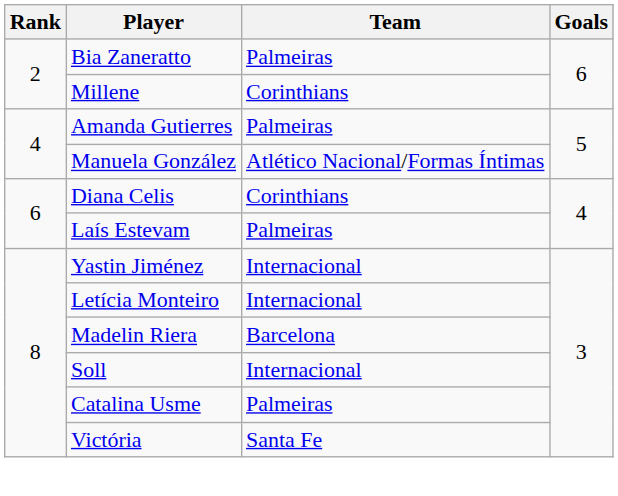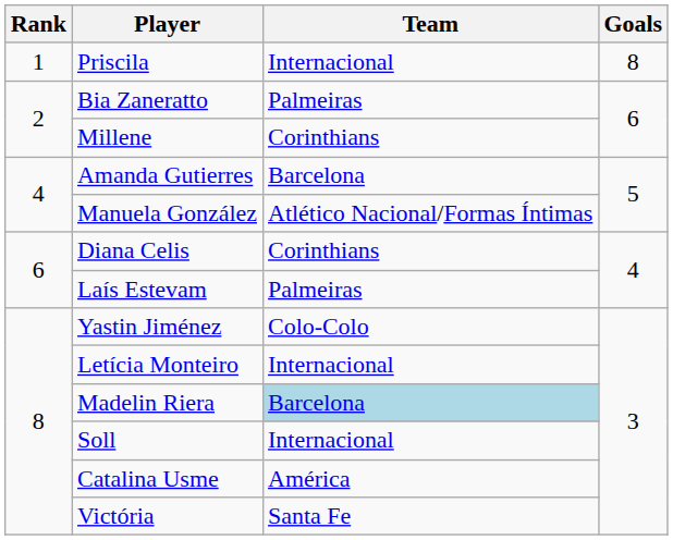 <table class="wikitable">
 <tr>
 <th>Rank</th>
 <th>Player</th>
 <th>Team</th>
 <th>Goals</th>
+</tr>
+<tr>
+<td align=center>1</td>
+<td> <a href='#'>Priscila</a></td>
+<td> <a href='#'>Internacional</a></td>
+<td align=center>8</td>
 </tr>
 <tr>
 <td align=center rowspan=2>2</td>
 <td> <a href='#'>Bia Zaneratto</a></td>
 <td> <a href='#'>Palmeiras</a></td>
 <td align=center rowspan=2>6</td>
 </tr>
 <tr>
 <td> <a href='#'>Millene</a></td>
 <td> <a href='#'>Corinthians</a></td>
 </tr>
 <tr>
 <td align=center rowspan=2>4</td>
 <td> <a href='#'>Amanda Gutierres</a></td>
-<td> <a href='#'>Palmeiras</a></td>
+<td> <a href='#'>Barcelona</a></td>
 <td align=center rowspan=2>5</td>
 </tr>
 <tr>
 <td> <a href='#'>Manuela González</a></td>
 <td> <a href='#'>Atlético Nacional</a>/<a href='#'>Formas Íntimas</a></td>
 </tr>
 <tr>
 <td align=center rowspan=2>6</td>
 <td> <a href='#'>Diana Celis</a></td>
 <td> <a href='#'>Corinthians</a></td>
 <td align=center rowspan=2>4</td>
 </tr>
 <tr>
 <td> <a href='#'>Laís Estevam</a></td>
 <td> <a href='#'>Palmeiras</a></td>
 </tr>
 <tr>
 <td align=center rowspan=6>8</td>
 <td> <a href='#'>Yastin Jiménez</a></td>
-<td> <a href='#'>Internacional</a></td>
+<td> <a href='#'>Colo-Colo</a></td>
 <td align=center rowspan=6>3</td>
 </tr>
 <tr>
 <td> <a href='#'>Letícia Monteiro</a></td>
 <td> <a href='#'>Internacional</a></td>
 </tr>
 <tr>
 <td> <a href='#'>Madelin Riera</a></td>
-<td> <a href='#'>Barcelona</a></td>
+<td style="background: lightblue;"> <a href='#'>Barcelona</a></td>
 </tr>
 <tr>
 <td> <a href='#'>Soll</a></td>
 <td> <a href='#'>Internacional</a></td>
 </tr>
 <tr>
 <td> <a href='#'>Catalina Usme</a></td>
-<td> <a href='#'>Palmeiras</a></td>
+<td> <a href='#'>América</a></td>
 </tr>
 <tr>
 <td> <a href='#'>Victória</a></td>
 <td> <a href='#'>Santa Fe</a></td>
 </tr>
 </table>
